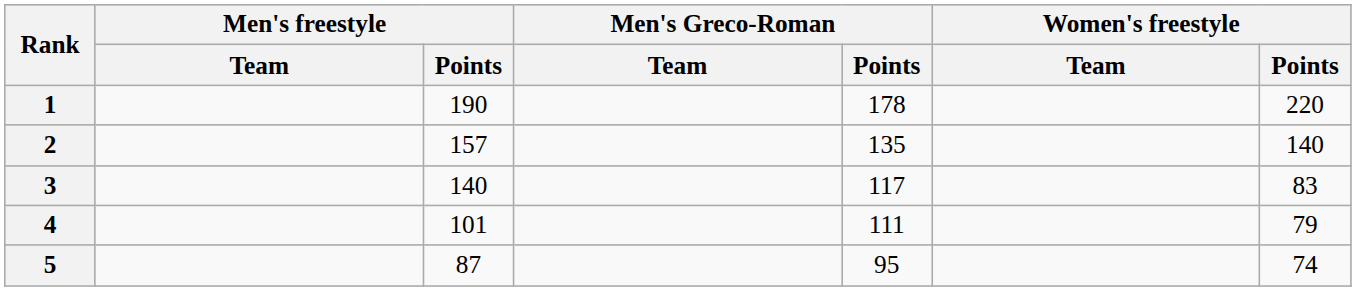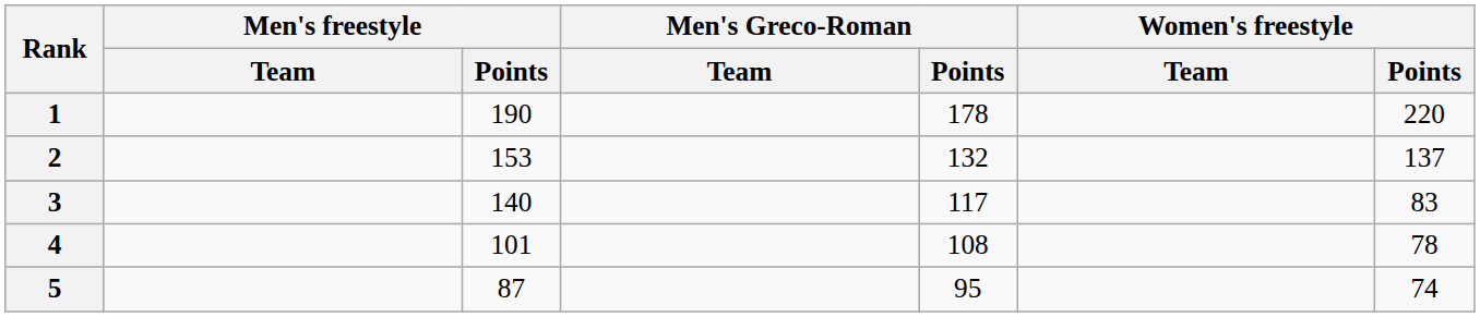 <table class="wikitable" style="text-align:center;">
 <tr>
 <th rowspan="2" width="50">Rank</th>
 <th colspan="2">Men's freestyle</th>
 <th colspan="2">Men's Greco-Roman</th>
 <th colspan="2">Women's freestyle</th>
 </tr>
 <tr>
 <th width="200">Team</th>
 <th width="50">Points</th>
 <th width="200">Team</th>
 <th width="50">Points</th>
 <th width="200">Team</th>
 <th width="50">Points</th>
 </tr>
 <tr>
 <th>1</th>
 <td align="left"></td>
 <td>190</td>
 <td align="left"></td>
 <td>178</td>
 <td align="left"></td>
 <td>220</td>
 </tr>
 <tr>
 <th>2</th>
 <td align="left"></td>
-<td>157</td>
+<td>153</td>
 <td align="left"></td>
-<td>135</td>
+<td>132</td>
 <td align="left"></td>
-<td>140</td>
+<td>137</td>
 </tr>
 <tr>
 <th>3</th>
 <td align="left"></td>
 <td>140</td>
 <td align="left"></td>
 <td>117</td>
 <td align="left"></td>
 <td>83</td>
 </tr>
 <tr>
 <th>4</th>
 <td align="left"></td>
 <td>101</td>
 <td align="left"></td>
-<td>111</td>
+<td>108</td>
 <td align="left"></td>
-<td>79</td>
+<td>78</td>
 </tr>
 <tr>
 <th>5</th>
 <td align="left"></td>
 <td>87</td>
 <td align="left"></td>
 <td>95</td>
 <td align="left"></td>
 <td>74</td>
 </tr>
 </table>
